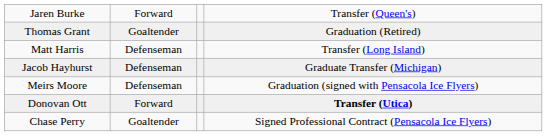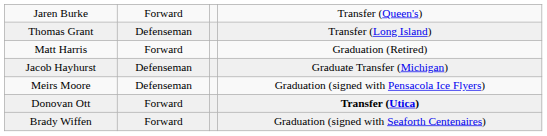 <table class="wikitable" width="60%">
 <tr align="center" bgcolor="">
 <td>Jaren Burke</td>
 <td>Forward</td>
 <td></td>
 <td>Transfer (<a href='#'>Queen's</a>)</td>
 </tr>
 <tr align="center" bgcolor="f0f0f0">
 <td>Thomas Grant</td>
-<td>Goaltender</td>
+<td>Defenseman</td>
 <td></td>
-<td>Graduation (Retired)</td>
+<td>Transfer (<a href='#'>Long Island</a>)</td>
 </tr>
 <tr align="center" bgcolor="">
 <td>Matt Harris</td>
-<td>Defenseman</td>
+<td>Forward</td>
 <td></td>
-<td>Transfer (<a href='#'>Long Island</a>)</td>
+<td>Graduation (Retired)</td>
 </tr>
 <tr align="center" bgcolor="f0f0f0">
 <td>Jacob Hayhurst</td>
 <td>Defenseman</td>
 <td></td>
 <td>Graduate Transfer (<a href='#'>Michigan</a>)</td>
 </tr>
 <tr align="center" bgcolor="">
 <td>Meirs Moore</td>
 <td>Defenseman</td>
 <td></td>
 <td>Graduation (signed with <a href='#'>Pensacola Ice Flyers</a>)</td>
 </tr>
 <tr align="center" bgcolor="f0f0f0">
 <td>Donovan Ott</td>
 <td>Forward</td>
 <td></td>
 <td><strong>Transfer (<a href='#'>Utica</a>)</strong></td>
 </tr>
-<tr align="center" bgcolor="">
-<td>Chase Perry</td>
-<td>Goaltender</td>
+<tr align="center" bgcolor="f0f0f0">
+<td>Brady Wiffen</td>
+<td>Forward</td>
 <td></td>
-<td>Signed Professional Contract (<a href='#'>Pensacola Ice Flyers</a>)</td>
+<td>Graduation (signed with <a href='#'>Seaforth Centenaires</a>)</td>
 </tr>
 </table>
